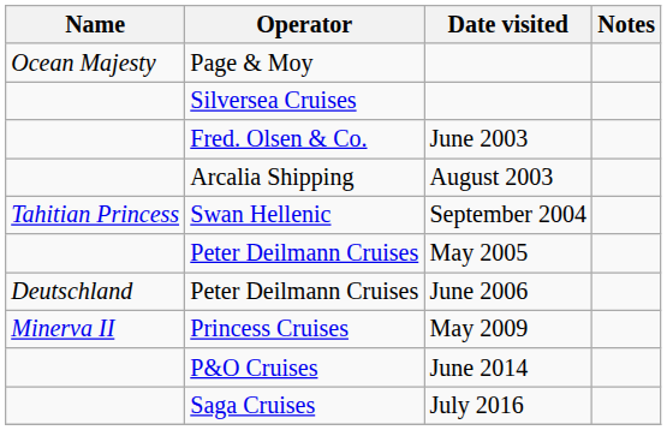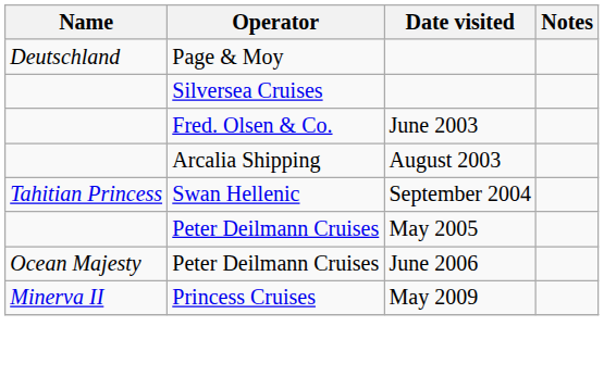 <table class="wikitable">
 <tr>
 <th>Name</th>
 <th>Operator</th>
 <th>Date visited</th>
 <th>Notes</th>
 </tr>
 <tr>
-<td><em>Ocean Majesty</em></td>
+<td><em>Deutschland</em></td>
 <td>Page & Moy</td>
 <td></td>
 <td></td>
 </tr>
 <tr>
 <td></td>
 <td><a href='#'>Silversea Cruises</a></td>
 <td></td>
 <td></td>
 </tr>
 <tr>
 <td></td>
 <td><a href='#'>Fred. Olsen & Co.</a></td>
 <td>June 2003</td>
 <td></td>
 </tr>
 <tr>
 <td></td>
 <td>Arcalia Shipping</td>
 <td>August 2003</td>
 <td></td>
 </tr>
 <tr>
 <td><em><a href='#'>Tahitian Princess</a></em></td>
 <td><a href='#'>Swan Hellenic</a></td>
 <td>September 2004</td>
 <td></td>
 </tr>
 <tr>
 <td></td>
 <td><a href='#'>Peter Deilmann Cruises</a></td>
 <td>May 2005</td>
 <td></td>
 </tr>
 <tr>
-<td><em>Deutschland</em></td>
+<td><em>Ocean Majesty</em></td>
 <td>Peter Deilmann Cruises</td>
 <td>June 2006</td>
 <td></td>
 </tr>
 <tr>
 <td><em><a href='#'>Minerva II</a></em></td>
 <td><a href='#'>Princess Cruises</a></td>
 <td>May 2009</td>
 <td></td>
 </tr>
 <tr>
-<td></td>
-<td><a href='#'>P&O Cruises</a></td>
-<td>June 2014</td>
-<td></td>
-</tr>
-<tr>
-<td></td>
-<td><a href='#'>Saga Cruises</a></td>
-<td>July 2016</td>
-<td></td>
-</tr>
-<tr>
 </tr>
 </table>
